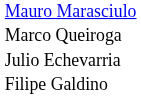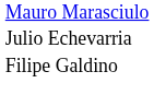 <table>
 <tr>
 <th></th>
 <td> <a href='#'>Mauro Marasciulo</a></td>
-</tr>
-<tr>
-<th></th>
-<td>Marco Queiroga</td>
 </tr>
 <tr>
 <th></th>
 <td>Julio Echevarria</td>
 </tr>
 <tr>
 <th></th>
 <td>Filipe Galdino</td>
 </tr>
 </table>
